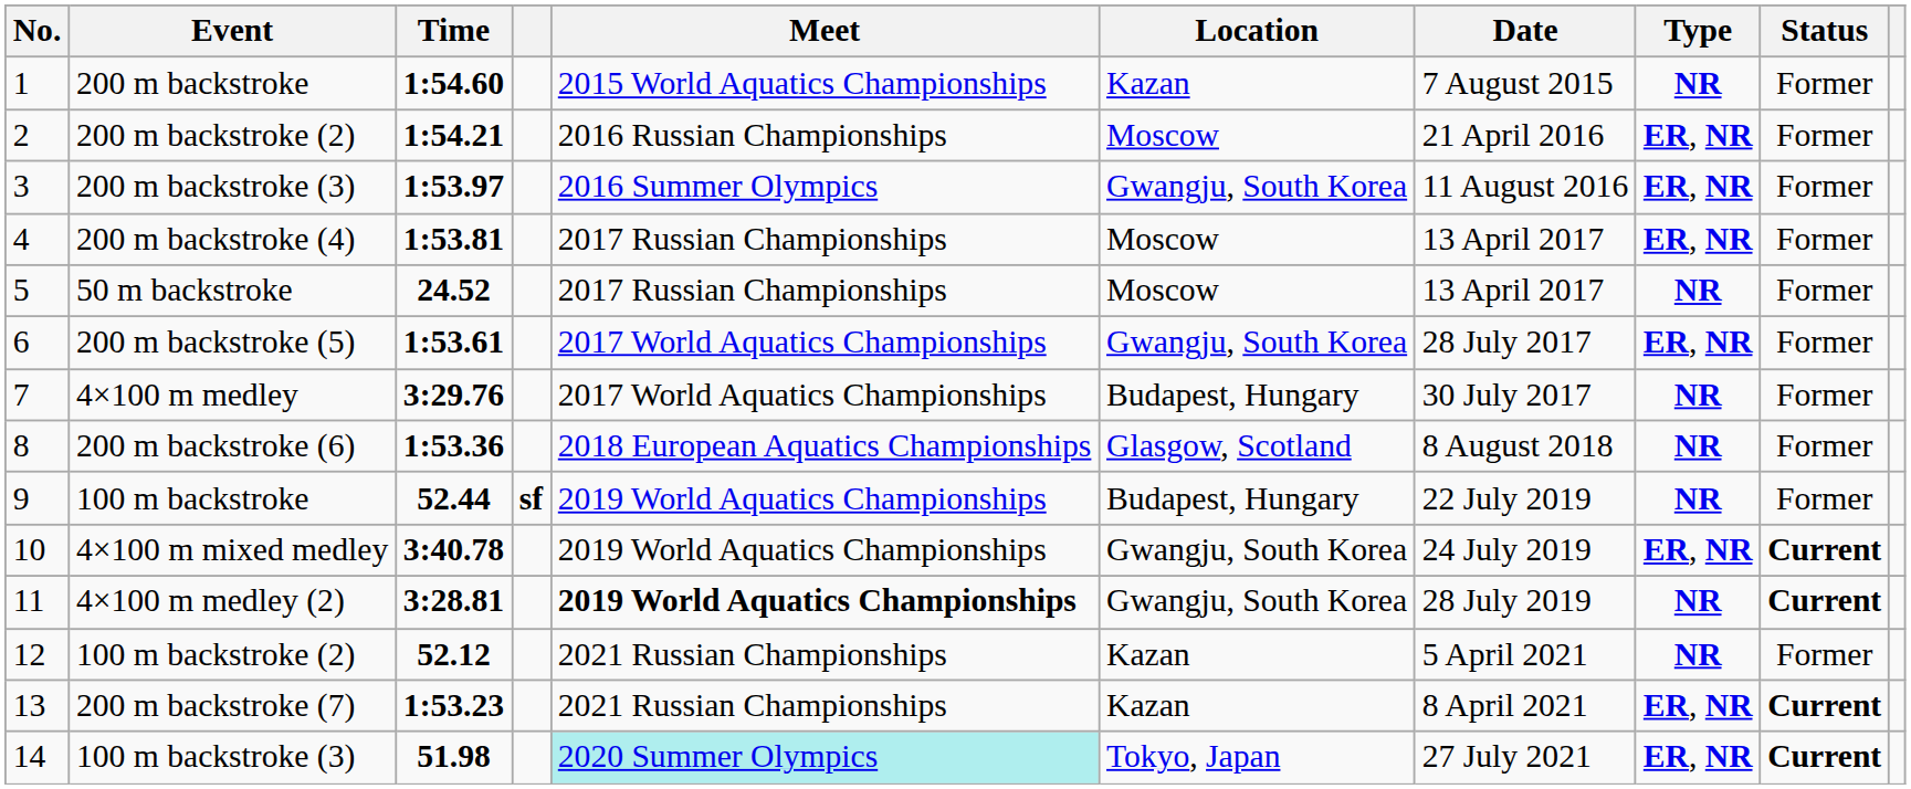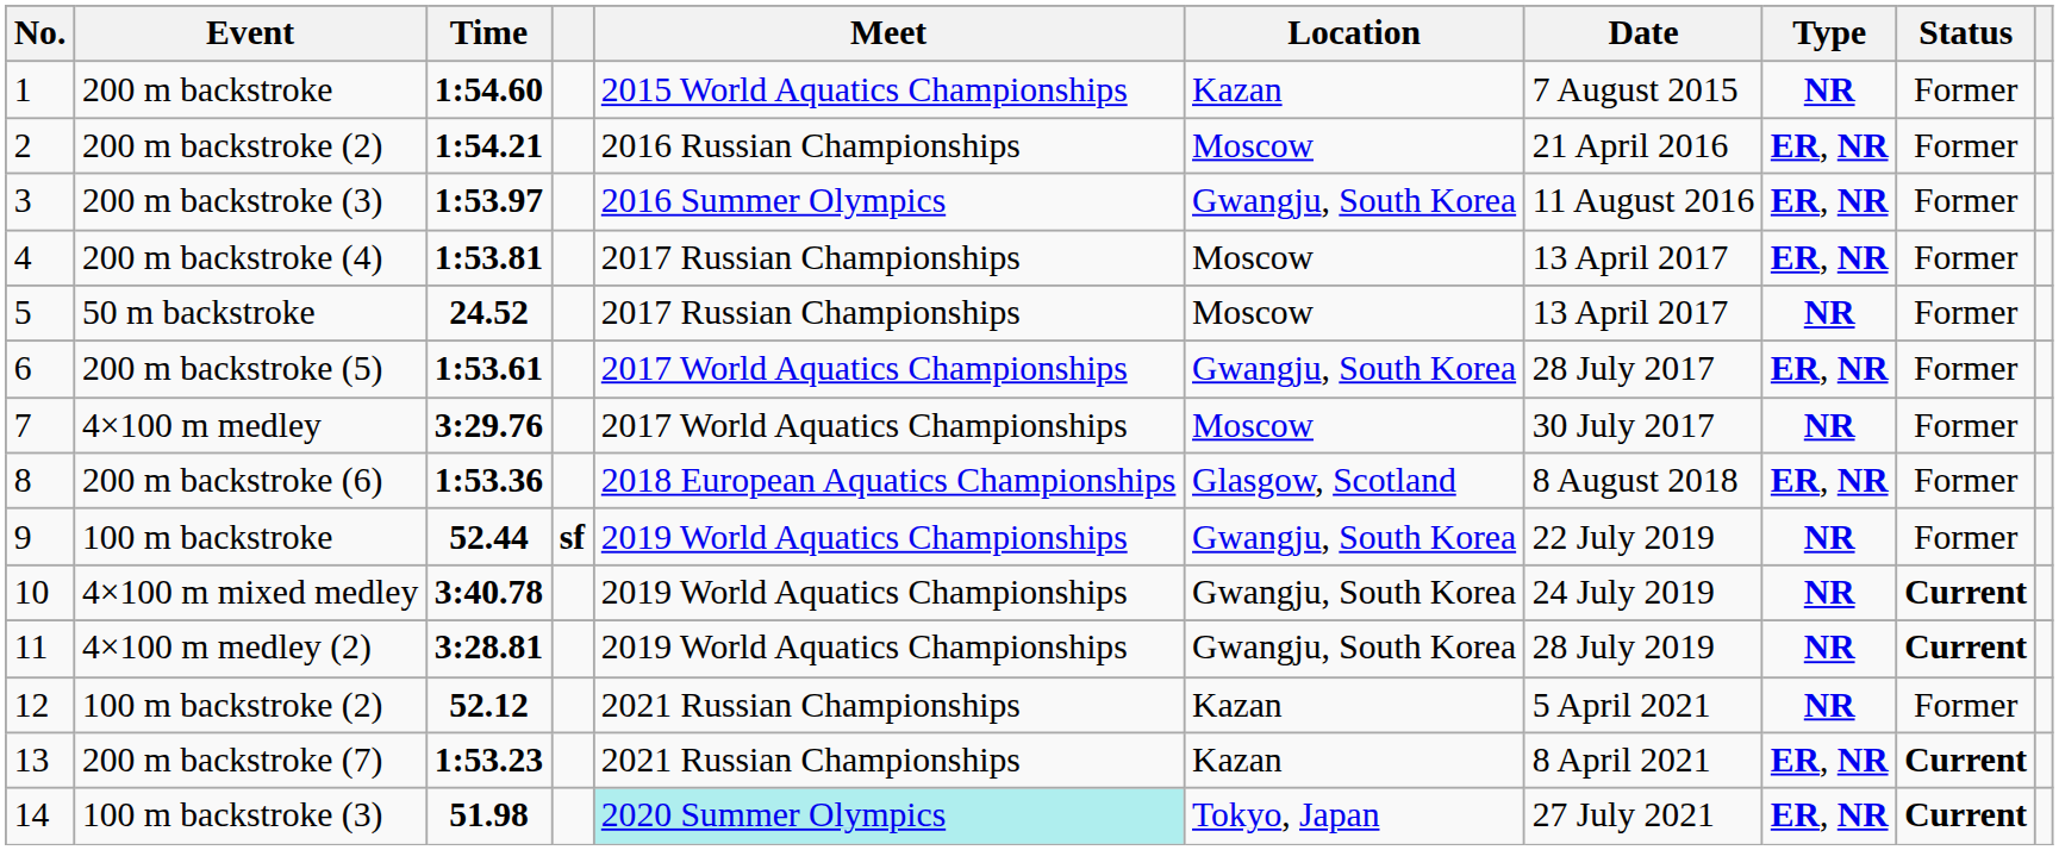 <table class="wikitable sortable">
 <tr>
 <th>No.</th>
 <th>Event</th>
 <th>Time</th>
 <th></th>
 <th>Meet</th>
 <th>Location</th>
 <th>Date</th>
 <th>Type</th>
 <th>Status</th>
 <th></th>
 </tr>
 <tr>
 <td>1</td>
 <td>200 m backstroke</td>
 <td style="text-align:center;"><strong>1:54.60</strong></td>
 <td></td>
 <td><a href='#'>2015 World Aquatics Championships</a></td>
 <td><a href='#'>Kazan</a></td>
 <td>7 August 2015</td>
 <td style="text-align:center;"><strong><a href='#'>NR</a></strong></td>
 <td style="text-align:center;">Former</td>
 <td style="text-align:center;"></td>
 </tr>
 <tr>
 <td>2</td>
 <td>200 m backstroke (2)</td>
 <td style="text-align:center;"><strong>1:54.21</strong></td>
 <td></td>
 <td>2016 Russian Championships</td>
 <td><a href='#'>Moscow</a></td>
 <td>21 April 2016</td>
 <td style="text-align:center;"><strong><a href='#'>ER</a></strong>, <strong><a href='#'>NR</a></strong></td>
 <td style="text-align:center;">Former</td>
 <td style="text-align:center;"></td>
 </tr>
 <tr>
 <td>3</td>
 <td>200 m backstroke (3)</td>
 <td style="text-align:center;"><strong>1:53.97</strong></td>
 <td></td>
 <td><a href='#'>2016 Summer Olympics</a></td>
 <td><a href='#'>Gwangju</a>, <a href='#'>South Korea</a></td>
 <td>11 August 2016</td>
 <td style="text-align:center;"><strong><a href='#'>ER</a></strong>, <strong><a href='#'>NR</a></strong></td>
 <td style="text-align:center;">Former</td>
 <td style="text-align:center;"></td>
 </tr>
 <tr>
 <td>4</td>
 <td>200 m backstroke (4)</td>
 <td style="text-align:center;"><strong>1:53.81</strong></td>
 <td></td>
 <td>2017 Russian Championships</td>
 <td>Moscow</td>
 <td>13 April 2017</td>
 <td style="text-align:center;"><strong><a href='#'>ER</a></strong>, <strong><a href='#'>NR</a></strong></td>
 <td style="text-align:center;">Former</td>
 <td style="text-align:center;"></td>
 </tr>
 <tr>
 <td>5</td>
 <td>50 m backstroke</td>
 <td style="text-align:center;"><strong>24.52</strong></td>
 <td></td>
 <td>2017 Russian Championships</td>
 <td>Moscow</td>
 <td>13 April 2017</td>
 <td style="text-align:center;"><strong><a href='#'>NR</a></strong></td>
 <td style="text-align:center;">Former</td>
 <td style="text-align:center;"></td>
 </tr>
 <tr>
 <td>6</td>
 <td>200 m backstroke (5)</td>
 <td style="text-align:center;"><strong>1:53.61</strong></td>
 <td></td>
 <td><a href='#'>2017 World Aquatics Championships</a></td>
 <td><a href='#'>Gwangju</a>, <a href='#'>South Korea</a></td>
 <td>28 July 2017</td>
 <td style="text-align:center;"><strong><a href='#'>ER</a></strong>, <strong><a href='#'>NR</a></strong></td>
 <td style="text-align:center;">Former</td>
 <td style="text-align:center;"></td>
 </tr>
 <tr>
 <td>7</td>
 <td>4×100 m medley</td>
 <td style="text-align:center;"><strong>3:29.76</strong></td>
 <td></td>
 <td>2017 World Aquatics Championships</td>
-<td>Budapest, Hungary</td>
+<td><a href='#'>Moscow</a></td>
 <td>30 July 2017</td>
 <td style="text-align:center;"><strong><a href='#'>NR</a></strong></td>
 <td style="text-align:center;">Former</td>
 <td style="text-align:center;"></td>
 </tr>
 <tr>
 <td>8</td>
 <td>200 m backstroke (6)</td>
 <td style="text-align:center;"><strong>1:53.36</strong></td>
 <td></td>
 <td><a href='#'>2018 European Aquatics Championships</a></td>
 <td><a href='#'>Glasgow</a>, <a href='#'>Scotland</a></td>
 <td>8 August 2018</td>
-<td style="text-align:center;"><strong><a href='#'>NR</a></strong></td>
+<td style="text-align:center;"><strong><a href='#'>ER</a></strong>, <strong><a href='#'>NR</a></strong></td>
 <td style="text-align:center;">Former</td>
 <td style="text-align:center;"></td>
 </tr>
 <tr>
 <td>9</td>
 <td>100 m backstroke</td>
 <td style="text-align:center;"><strong>52.44</strong></td>
 <td><strong>sf</strong></td>
 <td><a href='#'>2019 World Aquatics Championships</a></td>
-<td>Budapest, Hungary</td>
+<td><a href='#'>Gwangju</a>, <a href='#'>South Korea</a></td>
 <td>22 July 2019</td>
 <td style="text-align:center;"><strong><a href='#'>NR</a></strong></td>
 <td style="text-align:center;">Former</td>
 <td style="text-align:center;"></td>
 </tr>
 <tr>
 <td>10</td>
 <td>4×100 m mixed medley</td>
 <td style="text-align:center;"><strong>3:40.78</strong></td>
 <td></td>
 <td>2019 World Aquatics Championships</td>
 <td>Gwangju, South Korea</td>
 <td>24 July 2019</td>
-<td style="text-align:center;"><strong><a href='#'>ER</a></strong>, <strong><a href='#'>NR</a></strong></td>
+<td style="text-align:center;"><strong><a href='#'>NR</a></strong></td>
 <td style="text-align:center;"><strong>Current</strong></td>
 <td style="text-align:center;"></td>
 </tr>
 <tr>
 <td>11</td>
 <td>4×100 m medley (2)</td>
 <td style="text-align:center;"><strong>3:28.81</strong></td>
 <td></td>
-<td><strong>2019 World Aquatics Championships</strong></td>
+<td>2019 World Aquatics Championships</td>
 <td>Gwangju, South Korea</td>
 <td>28 July 2019</td>
 <td style="text-align:center;"><strong><a href='#'>NR</a></strong></td>
 <td style="text-align:center;"><strong>Current</strong></td>
 <td style="text-align:center;"></td>
 </tr>
 <tr>
 <td>12</td>
 <td>100 m backstroke (2)</td>
 <td style="text-align:center;"><strong>52.12</strong></td>
 <td></td>
 <td>2021 Russian Championships</td>
 <td>Kazan</td>
 <td>5 April 2021</td>
 <td style="text-align:center;"><strong><a href='#'>NR</a></strong></td>
 <td style="text-align:center;">Former</td>
 <td style="text-align:center;"></td>
 </tr>
 <tr>
 <td>13</td>
 <td>200 m backstroke (7)</td>
 <td style="text-align:center;"><strong>1:53.23</strong></td>
 <td></td>
 <td>2021 Russian Championships</td>
 <td>Kazan</td>
 <td>8 April 2021</td>
 <td style="text-align:center;"><strong><a href='#'>ER</a></strong>, <strong><a href='#'>NR</a></strong></td>
 <td style="text-align:center;"><strong>Current</strong></td>
 <td style="text-align:center;"></td>
 </tr>
 <tr>
 <td>14</td>
 <td>100 m backstroke (3)</td>
 <td style="text-align:center;"><strong>51.98</strong></td>
 <td></td>
 <td style="background: paleturquoise;"><a href='#'>2020 Summer Olympics</a></td>
 <td><a href='#'>Tokyo</a>, <a href='#'>Japan</a></td>
 <td>27 July 2021</td>
 <td style="text-align:center;"><strong><a href='#'>ER</a></strong>, <strong><a href='#'>NR</a></strong></td>
 <td style="text-align:center;"><strong>Current</strong></td>
 <td style="text-align:center;"></td>
 </tr>
 </table>
